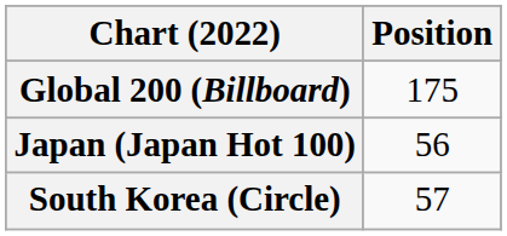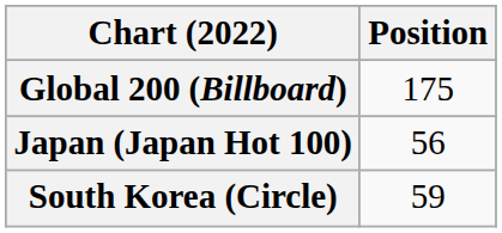 <table class="wikitable sortable plainrowheaders" style="text-align:center">
 <tr>
 <th scope="col">Chart (2022)</th>
 <th scope="col">Position</th>
 </tr>
 <tr>
 <th scope="row">Global 200 (<em>Billboard</em>)</th>
 <td>175</td>
 </tr>
 <tr>
 <th scope="row">Japan (Japan Hot 100)</th>
 <td>56</td>
 </tr>
 <tr>
 <th scope="row">South Korea (Circle)</th>
-<td>57</td>
+<td>59</td>
 </tr>
 </table>
